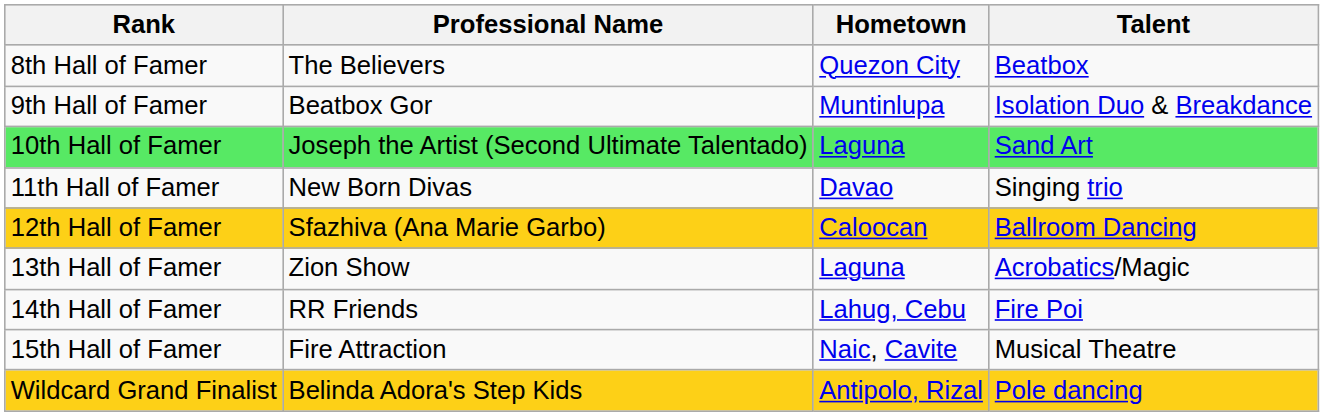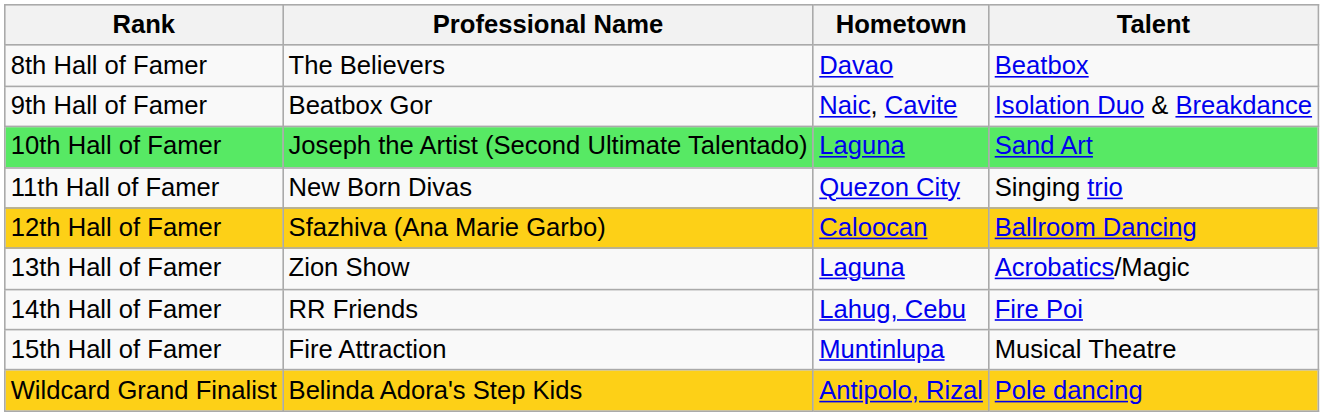 <table class="wikitable" border="1">
 <tr>
 <th>Rank</th>
 <th>Professional Name</th>
 <th>Hometown</th>
 <th>Talent</th>
 </tr>
 <tr>
 <td>8th Hall of Famer</td>
 <td>The Believers</td>
-<td><a href='#'>Quezon City</a></td>
+<td><a href='#'>Davao</a></td>
 <td><a href='#'>Beatbox</a></td>
 </tr>
 <tr>
 <td>9th Hall of Famer</td>
 <td>Beatbox Gor</td>
-<td><a href='#'>Muntinlupa</a></td>
+<td><a href='#'>Naic</a>, <a href='#'>Cavite</a></td>
 <td><a href='#'>Isolation Duo</a> & <a href='#'>Breakdance</a></td>
 </tr>
 <tr>
 <td style="background:#57E964;">10th Hall of Famer</td>
 <td style="background:#57E964;">Joseph the Artist (Second Ultimate Talentado)</td>
 <td style="background:#57E964;"><a href='#'>Laguna</a></td>
 <td style="background:#57E964;"><a href='#'>Sand Art</a></td>
 </tr>
 <tr>
 <td>11th Hall of Famer</td>
 <td>New Born Divas</td>
-<td><a href='#'>Davao</a></td>
+<td><a href='#'>Quezon City</a></td>
 <td>Singing <a href='#'>trio</a></td>
 </tr>
 <tr>
 <td style="background:#FDD017;">12th Hall of Famer</td>
 <td style="background:#FDD017;">Sfazhiva (Ana Marie Garbo)</td>
 <td style="background:#FDD017;"><a href='#'>Caloocan</a></td>
 <td style="background:#FDD017;"><a href='#'>Ballroom Dancing</a></td>
 </tr>
 <tr>
 <td>13th Hall of Famer</td>
 <td>Zion Show</td>
 <td><a href='#'>Laguna</a></td>
 <td><a href='#'>Acrobatics</a>/Magic</td>
 </tr>
 <tr>
 <td>14th Hall of Famer</td>
 <td>RR Friends</td>
 <td><a href='#'>Lahug, Cebu</a></td>
 <td><a href='#'>Fire Poi</a></td>
 </tr>
 <tr>
 <td>15th Hall of Famer</td>
 <td>Fire Attraction</td>
-<td><a href='#'>Naic</a>, <a href='#'>Cavite</a></td>
+<td><a href='#'>Muntinlupa</a></td>
 <td>Musical Theatre</td>
 </tr>
 <tr>
 <td style="background:#FDD017;">Wildcard Grand Finalist</td>
 <td style="background:#FDD017;">Belinda Adora's Step Kids</td>
 <td style="background:#FDD017;"><a href='#'>Antipolo, Rizal</a></td>
 <td style="background:#FDD017;"><a href='#'>Pole dancing</a></td>
 </tr>
 </table>
